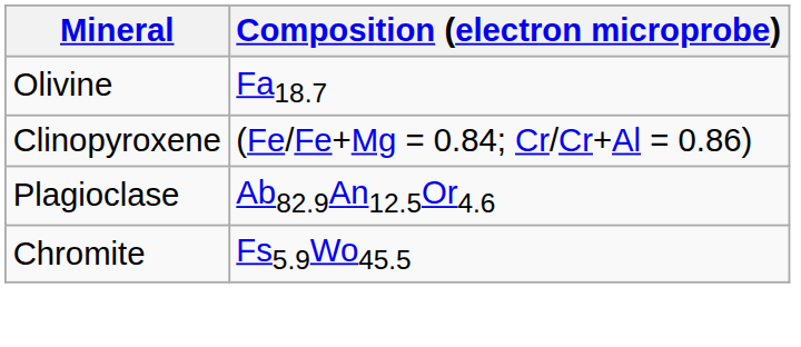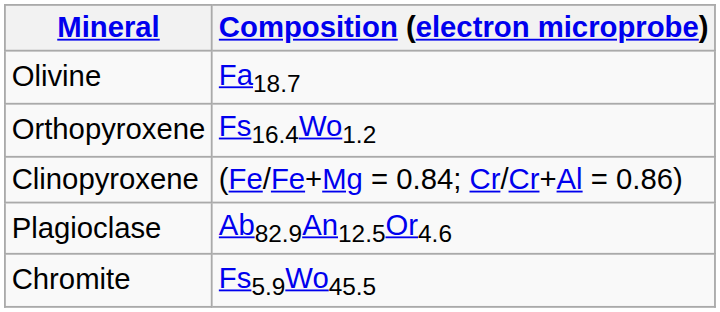 <table class="wikitable">
 <tr>
 <th><a href='#'>Mineral</a></th>
 <th><a href='#'>Composition</a> (<a href='#'>electron microprobe</a>)</th>
 </tr>
 <tr>
 <td>Olivine</td>
 <td><a href='#'>Fa</a><sub>18.7</sub></td>
+</tr>
+<tr>
+<td>Orthopyroxene</td>
+<td><a href='#'>Fs</a><sub>16.4</sub><a href='#'>Wo</a><sub>1.2</sub></td>
 </tr>
 <tr>
 <td>Clinopyroxene</td>
 <td>(<a href='#'>Fe</a>/<a href='#'>Fe</a>+<a href='#'>Mg</a> = 0.84; <a href='#'>Cr</a>/<a href='#'>Cr</a>+<a href='#'>Al</a> = 0.86)</td>
 </tr>
 <tr>
 <td>Plagioclase</td>
 <td><a href='#'>Ab</a><sub>82.9</sub><a href='#'>An</a><sub>12.5</sub><a href='#'>Or</a><sub>4.6</sub></td>
 </tr>
 <tr>
 <td>Chromite</td>
 <td><a href='#'>Fs</a><sub>5.9</sub><a href='#'>Wo</a><sub>45.5</sub></td>
 </tr>
 </table>
